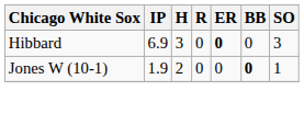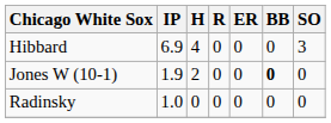 <table class="wikitable sortable">
 <tr>
 <th><strong>Chicago White Sox</strong></th>
 <th>IP</th>
 <th>H</th>
 <th>R</th>
 <th>ER</th>
 <th>BB</th>
 <th>SO</th>
 </tr>
 <tr>
 <td>Hibbard</td>
 <td>6.9</td>
-<td>3</td>
+<td>4</td>
 <td>0</td>
-<td><strong>0</strong></td>
+<td>0</td>
 <td>0</td>
 <td>3</td>
 </tr>
 <tr>
 <td>Jones W (10-1)</td>
 <td>1.9</td>
 <td>2</td>
 <td>0</td>
 <td>0</td>
 <td><strong>0</strong></td>
-<td>1</td>
+<td>0</td>
+</tr>
+<tr>
+<td>Radinsky</td>
+<td>1.0</td>
+<td>0</td>
+<td>0</td>
+<td>0</td>
+<td>0</td>
+<td>0</td>
 </tr>
 <tr>
 </tr>
 </table>
